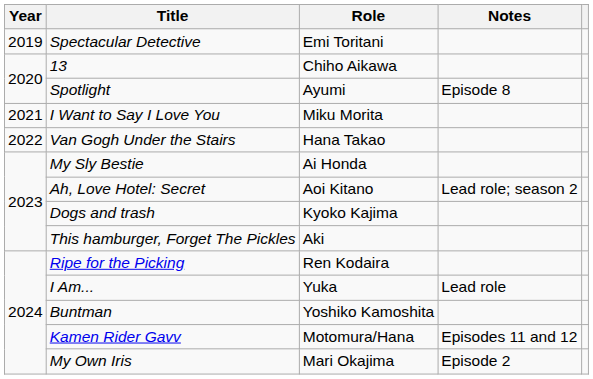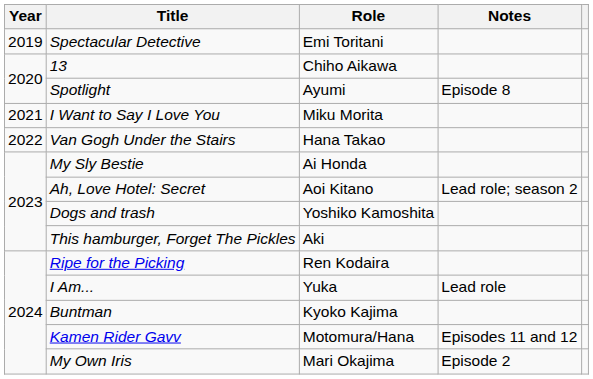 <table class="wikitable plainrowheaders sortable">
 <tr>
 <th>Year</th>
 <th>Title</th>
 <th>Role</th>
 <th class="unsortable">Notes</th>
 <th class="unsortable"></th>
 </tr>
 <tr>
 <td>2019</td>
 <td><em>Spectacular Detective</em></td>
 <td>Emi Toritani</td>
 <td></td>
 <td></td>
 </tr>
 <tr>
 <td rowspan="2">2020</td>
 <td><em>13</em></td>
 <td>Chiho Aikawa</td>
 <td></td>
 <td></td>
 </tr>
 <tr>
 <td><em>Spotlight</em></td>
 <td>Ayumi</td>
 <td>Episode 8</td>
 <td></td>
 </tr>
 <tr>
 <td>2021</td>
 <td><em>I Want to Say I Love You</em></td>
 <td>Miku Morita</td>
 <td></td>
 <td></td>
 </tr>
 <tr>
 <td>2022</td>
 <td><em>Van Gogh Under the Stairs</em></td>
 <td>Hana Takao</td>
 <td></td>
 <td></td>
 </tr>
 <tr>
 <td rowspan="4">2023</td>
 <td><em>My Sly Bestie</em></td>
 <td>Ai Honda</td>
 <td></td>
 <td></td>
 </tr>
 <tr>
 <td><em>Ah, Love Hotel: Secret</em></td>
 <td>Aoi Kitano</td>
 <td>Lead role; season 2</td>
 <td></td>
 </tr>
 <tr>
 <td><em>Dogs and trash</em></td>
-<td>Kyoko Kajima</td>
+<td>Yoshiko Kamoshita</td>
 <td></td>
 <td></td>
 </tr>
 <tr>
 <td><em>This hamburger, Forget The Pickles</em></td>
 <td>Aki</td>
 <td></td>
 <td></td>
 </tr>
 <tr>
 <td rowspan="5">2024</td>
 <td><em><a href='#'>Ripe for the Picking</a></em></td>
 <td>Ren Kodaira</td>
 <td></td>
 <td></td>
 </tr>
 <tr>
 <td><em>I Am...</em></td>
 <td>Yuka</td>
 <td>Lead role</td>
 <td></td>
 </tr>
 <tr>
 <td><em>Buntman</em></td>
-<td>Yoshiko Kamoshita</td>
+<td>Kyoko Kajima</td>
 <td></td>
 <td></td>
 </tr>
 <tr>
 <td><em><a href='#'>Kamen Rider Gavv</a></em></td>
 <td>Motomura/Hana</td>
 <td>Episodes 11 and 12</td>
 <td></td>
 </tr>
 <tr>
 <td><em>My Own Iris</em></td>
 <td>Mari Okajima</td>
 <td>Episode 2</td>
 <td></td>
 </tr>
 </table>
